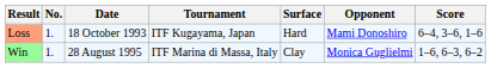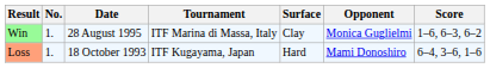 <table class="sortable wikitable" style=font-size:97%>
 <tr>
 <th>Result</th>
 <th>No.</th>
 <th>Date</th>
 <th>Tournament</th>
 <th>Surface</th>
 <th>Opponent</th>
 <th>Score</th>
 </tr>
 <tr style="background:#f0f8ff;">
+<td style="background:#98fb98;">Win</td>
+<td>1.</td>
+<td>28 August 1995</td>
+<td>ITF Marina di Massa, Italy</td>
+<td>Clay</td>
+<td> <a href='#'>Monica Guglielmi</a></td>
+<td>1–6, 6–3, 6–2</td>
+</tr>
+<tr style="background:#f0f8ff;">
 <td style="background:#ffa07a;">Loss</td>
 <td>1.</td>
 <td>18 October 1993</td>
 <td>ITF Kugayama, Japan</td>
 <td>Hard</td>
 <td> <a href='#'>Mami Donoshiro</a></td>
 <td>6–4, 3–6, 1–6</td>
 </tr>
-<tr style="background:#f0f8ff;">
-<td style="background:#98fb98;">Win</td>
-<td>1.</td>
-<td>28 August 1995</td>
-<td>ITF Marina di Massa, Italy</td>
-<td>Clay</td>
-<td> <a href='#'>Monica Guglielmi</a></td>
-<td>1–6, 6–3, 6–2</td>
-</tr>
 </table>
